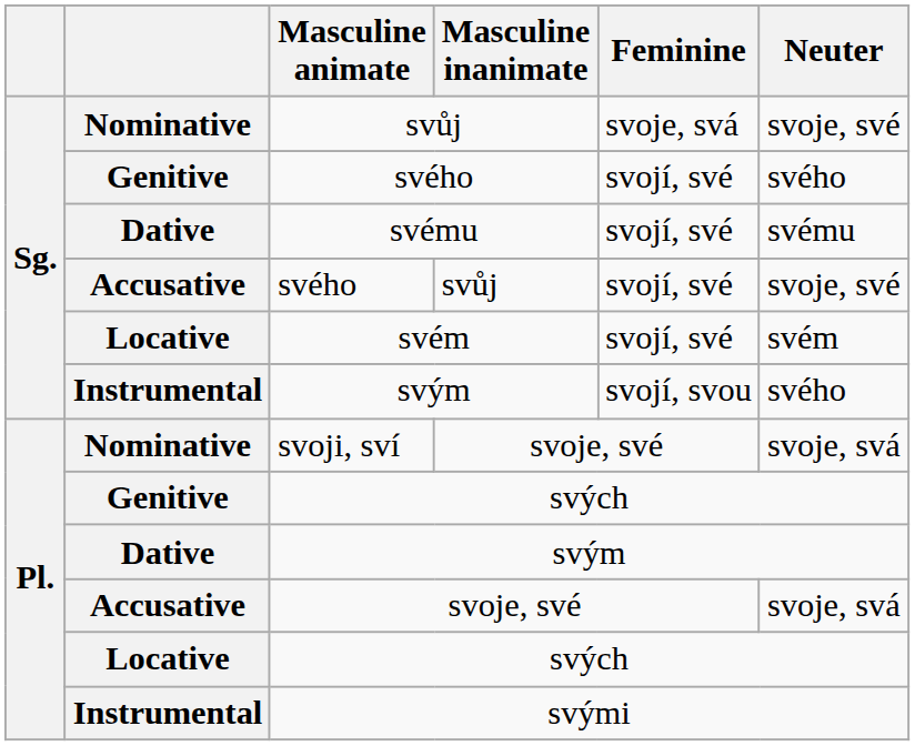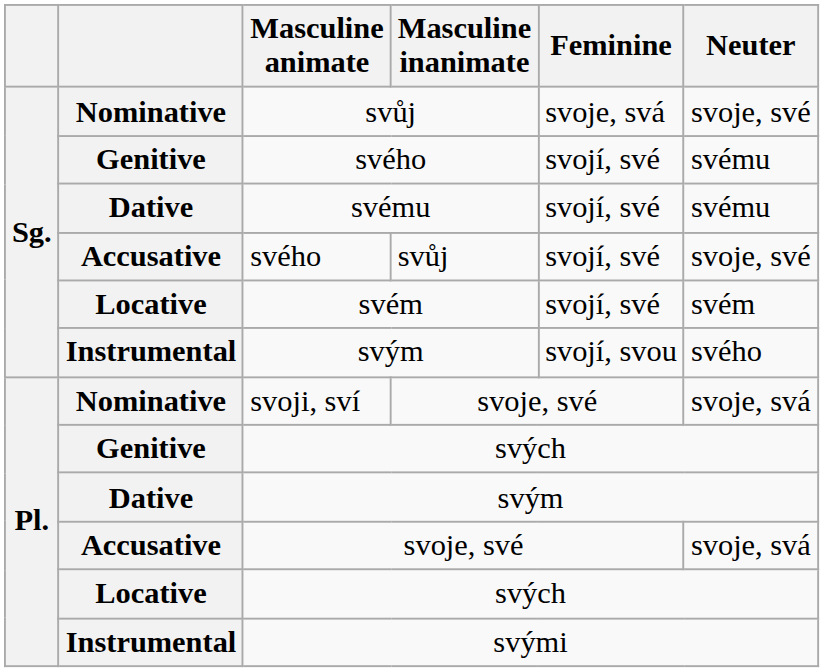 <table class=wikitable>
 <tr>
 <th> </th>
 <th> </th>
 <th>Masculine<br>animate</th>
 <th>Masculine<br>inanimate</th>
 <th>Feminine</th>
 <th>Neuter</th>
 </tr>
 <tr>
 <th rowspan="6">Sg.</th>
 <th>Nominative</th>
 <td colspan=2 align=center>svůj</td>
 <td>svoje, svá</td>
 <td>svoje, své</td>
 </tr>
 <tr>
 <th>Genitive</th>
 <td colspan=2 align=center>svého</td>
 <td>svojí, své</td>
-<td>svého</td>
+<td>svému</td>
 </tr>
 <tr>
 <th>Dative</th>
 <td colspan=2 align=center>svému</td>
 <td>svojí, své</td>
 <td>svému</td>
 </tr>
 <tr>
 <th>Accusative</th>
 <td>svého</td>
 <td>svůj</td>
 <td>svojí, své</td>
 <td>svoje, své</td>
 </tr>
 <tr>
 <th>Locative</th>
 <td colspan=2 align=center>svém</td>
 <td>svojí, své</td>
 <td>svém</td>
 </tr>
 <tr>
 <th>Instrumental</th>
 <td colspan=2 align=center>svým</td>
 <td>svojí, svou</td>
 <td>svého</td>
 </tr>
 <tr>
 <th rowspan="6">Pl.</th>
 <th>Nominative</th>
 <td>svoji, sví</td>
 <td colspan=2 align=center>svoje, své</td>
 <td>svoje, svá</td>
 </tr>
 <tr>
 <th>Genitive</th>
 <td colspan=4 align=center>svých</td>
 </tr>
 <tr>
 <th>Dative</th>
 <td colspan=4 align=center>svým</td>
 </tr>
 <tr>
 <th>Accusative</th>
 <td colspan=3 align=center>svoje, své</td>
 <td>svoje, svá</td>
 </tr>
 <tr>
 <th>Locative</th>
 <td colspan=4 align=center>svých</td>
 </tr>
 <tr>
 <th>Instrumental</th>
 <td colspan=4 align=center>svými</td>
 </tr>
 </table>
